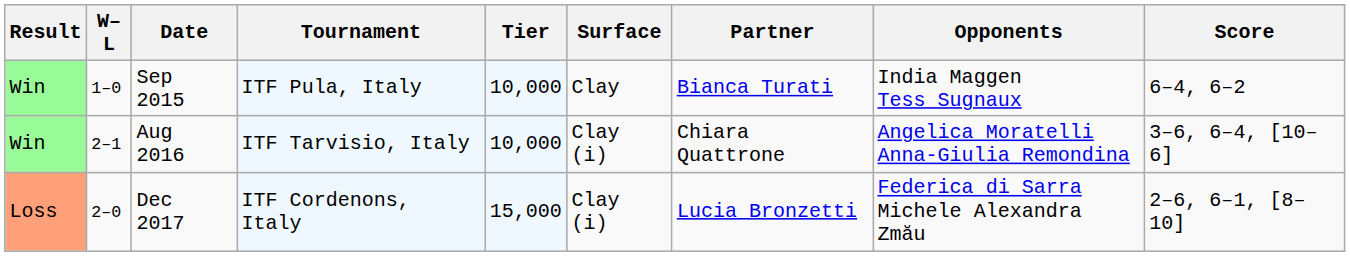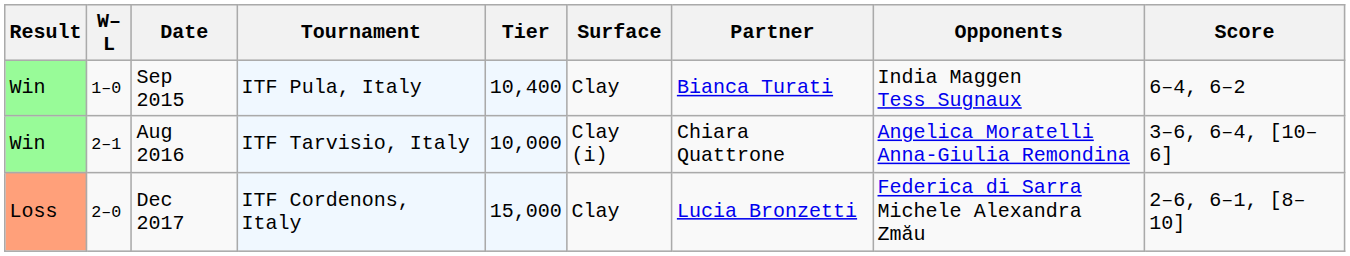 <table class="sortable wikitable">
 <tr>
 <th>Result</th>
 <th class="unsortable">W–L</th>
 <th>Date</th>
 <th>Tournament</th>
 <th>Tier</th>
 <th>Surface</th>
 <th>Partner</th>
 <th>Opponents</th>
 <th class="unsortable">Score</th>
 </tr>
 <tr>
 <td style="background:#98fb98;">Win</td>
 <td><small>1–0</small></td>
 <td>Sep 2015</td>
 <td style="background:#f0f8ff;">ITF Pula, Italy</td>
-<td style="background:#f0f8ff;">10,000</td>
+<td style="background:#f0f8ff;">10,400</td>
 <td>Clay</td>
 <td> <a href='#'>Bianca Turati</a></td>
 <td> India Maggen <br>  <a href='#'>Tess Sugnaux</a></td>
 <td>6–4, 6–2</td>
 </tr>
 <tr>
 <td style="background:#98fb98;">Win</td>
 <td><small>2–1</small></td>
 <td>Aug 2016</td>
 <td style="background:#f0f8ff;">ITF Tarvisio, Italy</td>
 <td style="background:#f0f8ff;">10,000</td>
 <td>Clay (i)</td>
 <td> Chiara Quattrone</td>
 <td> <a href='#'>Angelica Moratelli</a> <br>  <a href='#'>Anna-Giulia Remondina</a></td>
 <td>3–6, 6–4, [10–6]</td>
 </tr>
 <tr>
 <td style="background:#ffa07a;">Loss</td>
 <td><small>2–0</small></td>
 <td>Dec 2017</td>
 <td style="background:#f0f8ff;">ITF Cordenons, Italy</td>
 <td style="background:#f0f8ff;">15,000</td>
-<td>Clay (i)</td>
+<td>Clay</td>
 <td> <a href='#'>Lucia Bronzetti</a></td>
 <td> <a href='#'>Federica di Sarra</a> <br>  Michele Alexandra Zmău</td>
 <td>2–6, 6–1, [8–10]</td>
 </tr>
 </table>
